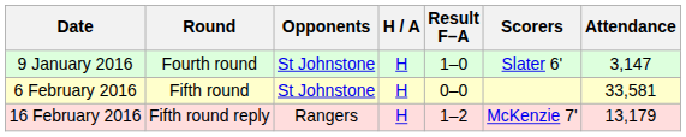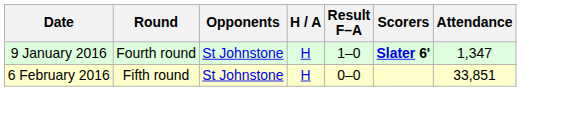 <table class="wikitable" style="text-align:center">
 <tr>
 <th>Date</th>
 <th>Round</th>
 <th>Opponents</th>
 <th>H / A</th>
 <th>Result<br>F–A</th>
 <th>Scorers</th>
 <th>Attendance</th>
 </tr>
 <tr bgcolor=#ddffdd>
 <td>9 January 2016</td>
 <td>Fourth round</td>
 <td><a href='#'>St Johnstone</a></td>
 <td><a href='#'>H</a></td>
 <td>1–0</td>
-<td><a href='#'>Slater</a> 6'</td>
-<td>3,147</td>
+<td><strong><a href='#'>Slater</a> 6'</strong></td>
+<td>1,347</td>
 </tr>
 <tr bgcolor=#ffffcc>
 <td>6 February 2016</td>
 <td>Fifth round</td>
 <td><a href='#'>St Johnstone</a></td>
 <td><a href='#'>H</a></td>
 <td>0–0</td>
 <td></td>
-<td>33,581</td>
-</tr>
-<tr bgcolor=#ffdddd>
-<td>16 February 2016</td>
-<td>Fifth round reply</td>
-<td>Rangers</td>
-<td><a href='#'>H</a></td>
-<td>1–2</td>
-<td><a href='#'>McKenzie</a> 7'</td>
-<td>13,179</td>
+<td>33,851</td>
 </tr>
 </table>
